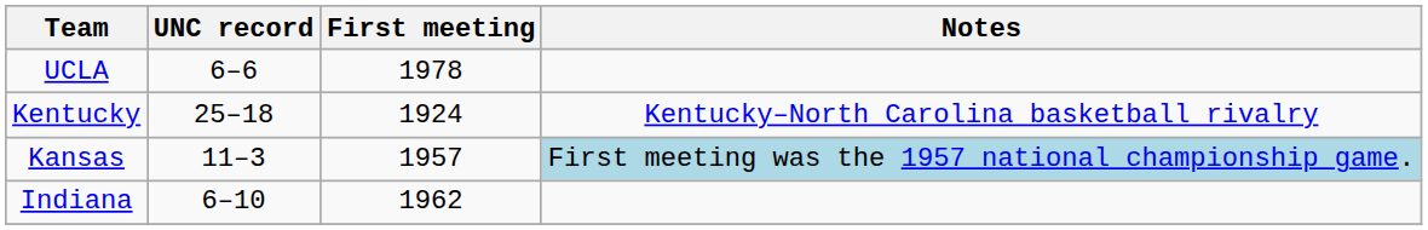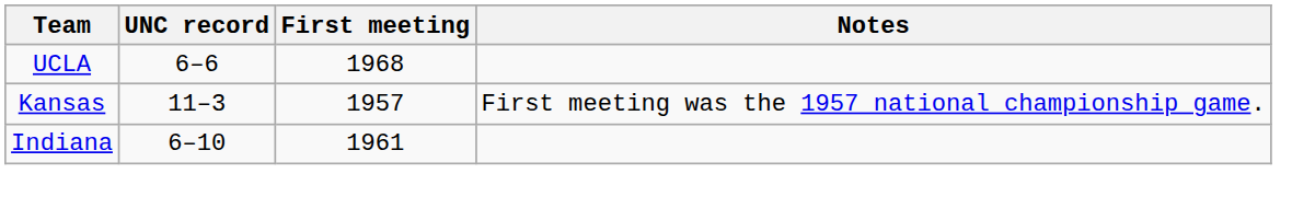 <table class="wikitable" style="text-align: center;">
 <tr>
 <th>Team</th>
 <th>UNC record</th>
 <th>First meeting</th>
 <th>Notes</th>
 </tr>
 <tr>
 <td><a href='#'>UCLA</a></td>
 <td>6–6</td>
-<td>1978</td>
+<td>1968</td>
 <td></td>
-</tr>
-<tr>
-<td><a href='#'>Kentucky</a></td>
-<td>25–18</td>
-<td>1924</td>
-<td><a href='#'>Kentucky–North Carolina basketball rivalry</a></td>
 </tr>
 <tr>
 <td><a href='#'>Kansas</a></td>
 <td>11–3</td>
 <td>1957</td>
-<td style="background: lightblue;">First meeting was the <a href='#'>1957 national championship game</a>.</td>
+<td>First meeting was the <a href='#'>1957 national championship game</a>.</td>
 </tr>
 <tr>
 <td><a href='#'>Indiana</a></td>
 <td>6–10</td>
-<td>1962</td>
+<td>1961</td>
 <td></td>
 </tr>
 </table>
